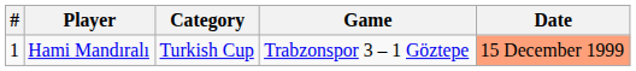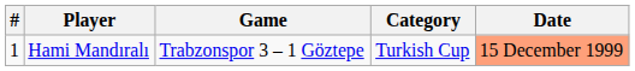 <table width=60% class="wikitable">
 <tr>
 <th>#</th>
 <th>Player</th>
+<th>Game</th>
 <th>Category</th>
-<th>Game</th>
 <th>Date</th>
 </tr>
 <tr>
 <td>1</td>
 <td><a href='#'>Hami Mandıralı</a></td>
+<td><a href='#'>Trabzonspor</a> 3 – 1 <a href='#'>Göztepe</a></td>
 <td><a href='#'>Turkish Cup</a></td>
-<td><a href='#'>Trabzonspor</a> 3 – 1 <a href='#'>Göztepe</a></td>
 <td style="background: lightsalmon;">15 December 1999</td>
 </tr>
 </table>
